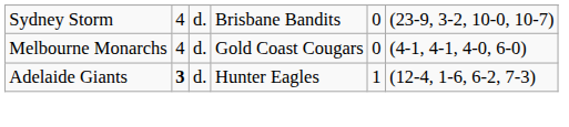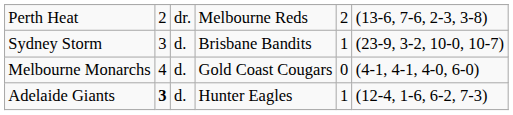 <table class="wikitable">
 <tr>
 </tr>
 <tr>
+<td>Perth Heat</td>
+<td>2</td>
+<td>dr.</td>
+<td>Melbourne Reds</td>
+<td>2</td>
+<td>(13-6, 7-6, 2-3, 3-8)</td>
+</tr>
+<tr>
 <td>Sydney Storm</td>
-<td>4</td>
+<td>3</td>
 <td>d.</td>
 <td>Brisbane Bandits</td>
-<td>0</td>
+<td>1</td>
 <td>(23-9, 3-2, 10-0, 10-7)</td>
 </tr>
 <tr>
 <td>Melbourne Monarchs</td>
 <td>4</td>
 <td>d.</td>
 <td>Gold Coast Cougars</td>
 <td>0</td>
 <td>(4-1, 4-1, 4-0, 6-0)</td>
 </tr>
 <tr>
 <td>Adelaide Giants</td>
 <td><strong>3</strong></td>
 <td>d.</td>
 <td>Hunter Eagles</td>
 <td>1</td>
 <td>(12-4, 1-6, 6-2, 7-3)</td>
 </tr>
 </table>
